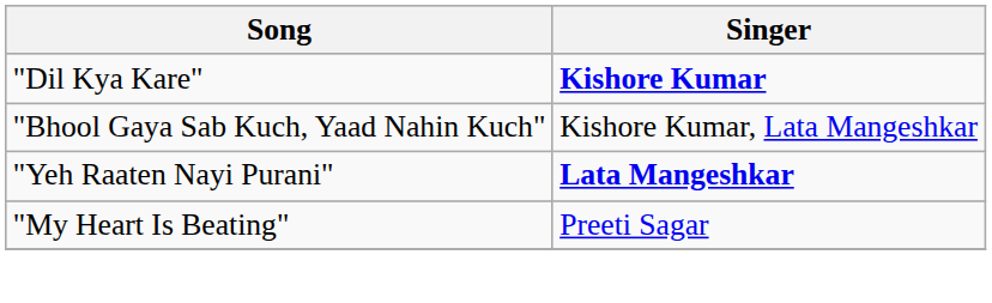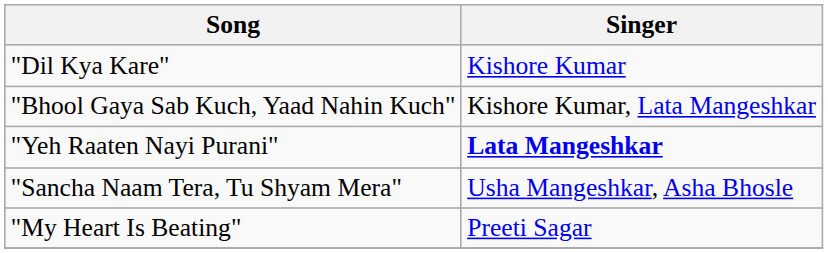 <table class="wikitable">
 <tr>
 <th>Song</th>
 <th>Singer</th>
 </tr>
 <tr>
 <td>"Dil Kya Kare"</td>
-<td><strong><a href='#'>Kishore Kumar</a></strong></td>
+<td><a href='#'>Kishore Kumar</a></td>
 </tr>
 <tr>
 <td>"Bhool Gaya Sab Kuch, Yaad Nahin Kuch"</td>
 <td>Kishore Kumar, <a href='#'>Lata Mangeshkar</a></td>
 </tr>
 <tr>
 <td>"Yeh Raaten Nayi Purani"</td>
 <td><strong><a href='#'>Lata Mangeshkar</a></strong></td>
 </tr>
 <tr>
+<td>"Sancha Naam Tera, Tu Shyam Mera"</td>
+<td><a href='#'>Usha Mangeshkar</a>, <a href='#'>Asha Bhosle</a></td>
+</tr>
+<tr>
 <td>"My Heart Is Beating"</td>
 <td><a href='#'>Preeti Sagar</a></td>
 </tr>
 <tr>
 </tr>
 </table>
